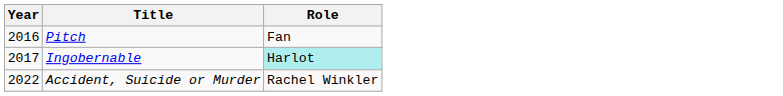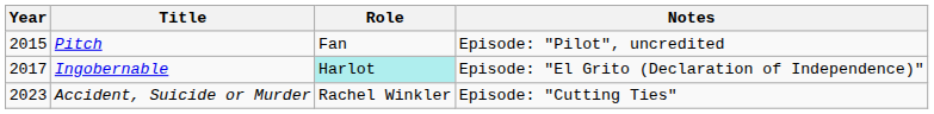 <table class="wikitable">
 <tr>
 <th>Year</th>
 <th>Title</th>
 <th>Role</th>
+<th>Notes</th>
 </tr>
 <tr>
-<td>2016</td>
+<td>2015</td>
 <td><em><a href='#'>Pitch</a></em></td>
 <td>Fan</td>
+<td>Episode: "Pilot", uncredited</td>
 </tr>
 <tr>
 <td>2017</td>
 <td><em><a href='#'>Ingobernable</a></em></td>
 <td style="background: paleturquoise;">Harlot</td>
+<td>Episode: "El Grito (Declaration of Independence)"</td>
 </tr>
 <tr>
-<td>2022</td>
+<td>2023</td>
 <td><em>Accident, Suicide or Murder</em></td>
 <td>Rachel Winkler</td>
+<td>Episode: "Cutting Ties"</td>
 </tr>
 </table>
